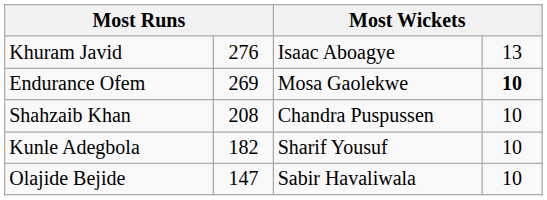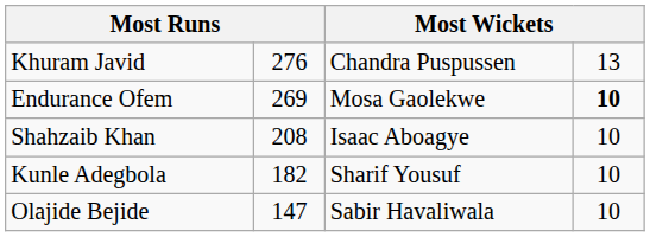 <table class="wikitable">
 <tr>
 <th colspan=2 align="center">Most Runs</th>
 <th colspan=2 align=center>Most Wickets</th>
 </tr>
 <tr>
 <td width=160> Khuram Javid</td>
 <td width=40 align=center>276</td>
-<td width=160> Isaac Aboagye</td>
+<td> Chandra Puspussen</td>
 <td width=40 align=center>13</td>
 </tr>
 <tr>
 <td> Endurance Ofem</td>
 <td align=center>269</td>
 <td> Mosa Gaolekwe</td>
 <td align=center><strong>10</strong></td>
 </tr>
 <tr>
 <td> Shahzaib Khan</td>
 <td align=center>208</td>
-<td> Chandra Puspussen</td>
+<td width=160> Isaac Aboagye</td>
 <td align=center>10</td>
 </tr>
 <tr>
 <td> Kunle Adegbola</td>
 <td align=center>182</td>
 <td> Sharif Yousuf</td>
 <td align=center>10</td>
 </tr>
 <tr>
 <td> Olajide Bejide</td>
 <td align=center>147</td>
 <td> Sabir Havaliwala</td>
 <td align=center>10</td>
 </tr>
 </table>
